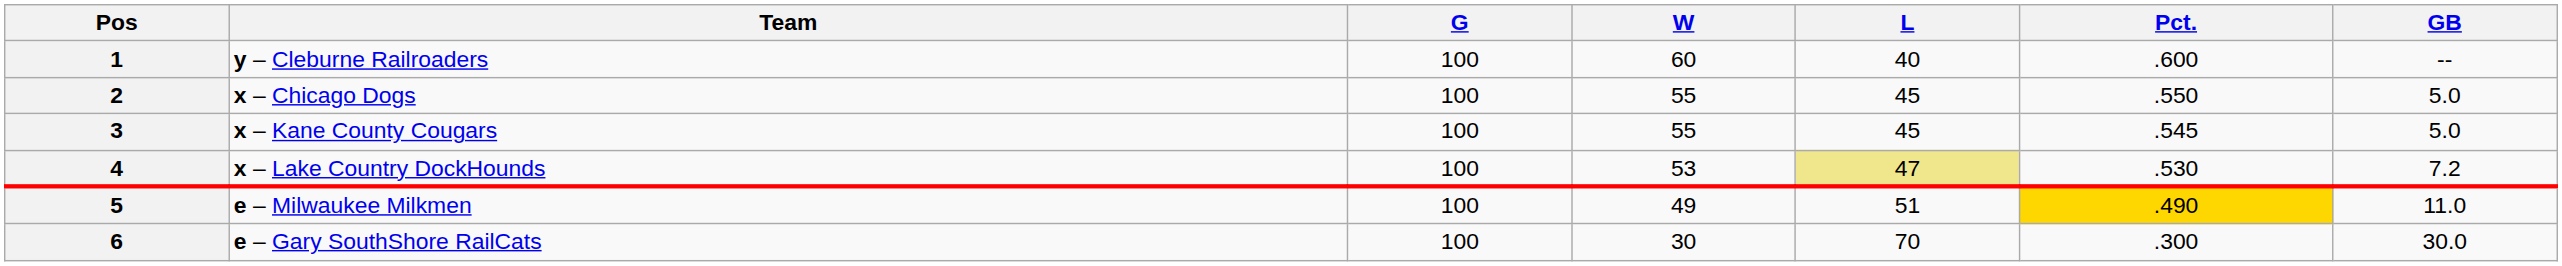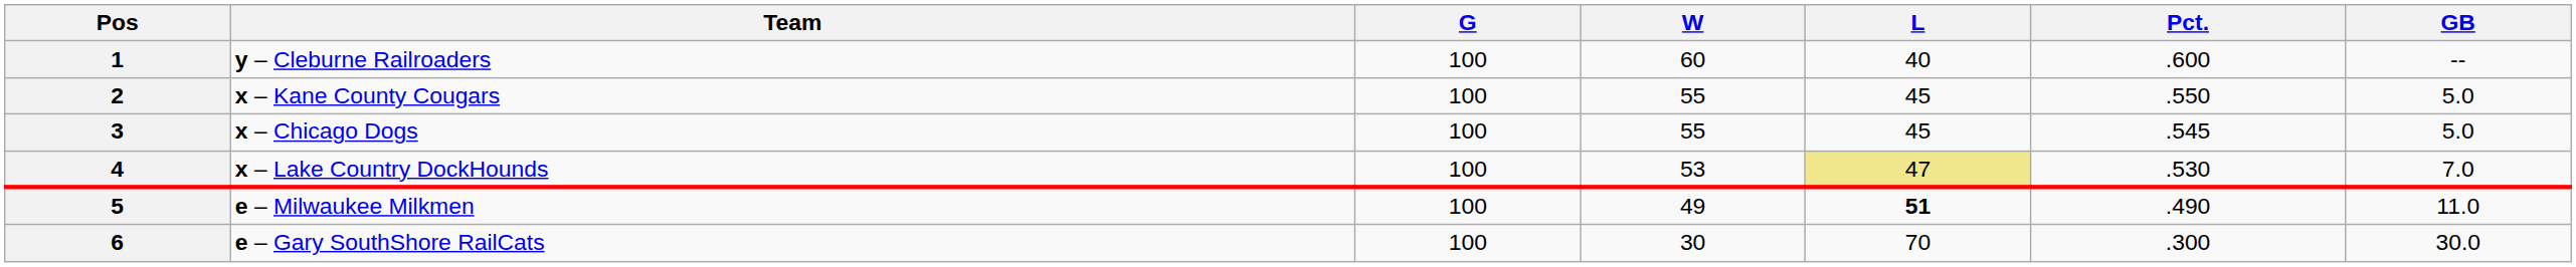 <table class="wikitable plainrowheaders" width="90%" style="text-align:center;">
 <tr>
 <th scope="col" width="5%">Pos</th>
 <th scope="col" width="25%">Team</th>
 <th scope="col" width="5%"><a href='#'>G</a></th>
 <th scope="col" width="5%"><a href='#'>W</a></th>
 <th scope="col" width="5%"><a href='#'>L</a></th>
 <th scope="col" width="7%"><a href='#'>Pct.</a></th>
 <th scope="col" width="5%"><a href='#'>GB</a></th>
 </tr>
 <tr>
 <th>1</th>
 <td style="text-align:left;"><strong>y</strong> – <a href='#'>Cleburne Railroaders</a></td>
 <td>100</td>
 <td>60</td>
 <td>40</td>
 <td>.600</td>
 <td>--</td>
 </tr>
 <tr>
 <th>2</th>
-<td style="text-align:left;"><strong>x</strong> – <a href='#'>Chicago Dogs</a></td>
+<td style="text-align:left;"><strong>x</strong> – <a href='#'>Kane County Cougars</a></td>
 <td>100</td>
 <td>55</td>
 <td>45</td>
 <td>.550</td>
 <td>5.0</td>
 </tr>
 <tr>
 <th>3</th>
-<td style="text-align:left;"><strong>x</strong> – <a href='#'>Kane County Cougars</a></td>
+<td style="text-align:left;"><strong>x</strong> – <a href='#'>Chicago Dogs</a></td>
 <td>100</td>
 <td>55</td>
 <td>45</td>
 <td>.545</td>
 <td>5.0</td>
 </tr>
 <tr>
 <th>4</th>
 <td style="text-align:left;"><strong>x</strong> – <a href='#'>Lake Country DockHounds</a></td>
 <td>100</td>
 <td>53</td>
 <td style="background: khaki;">47</td>
 <td>.530</td>
-<td>7.2</td>
+<td>7.0</td>
 </tr>
 <tr>
 </tr>
 <tr |- style="border-top:3px solid red;">
 <th>5</th>
 <td style="text-align:left;"><strong>e</strong> – <a href='#'>Milwaukee Milkmen</a></td>
 <td>100</td>
 <td>49</td>
-<td>51</td>
-<td style="background: gold;">.490</td>
+<td><strong>51</strong></td>
+<td>.490</td>
 <td>11.0</td>
 </tr>
 <tr>
 <th>6</th>
 <td style="text-align:left;"><strong>e</strong> – <a href='#'>Gary SouthShore RailCats</a></td>
 <td>100</td>
 <td>30</td>
 <td>70</td>
 <td>.300</td>
 <td>30.0</td>
 </tr>
 </table>
